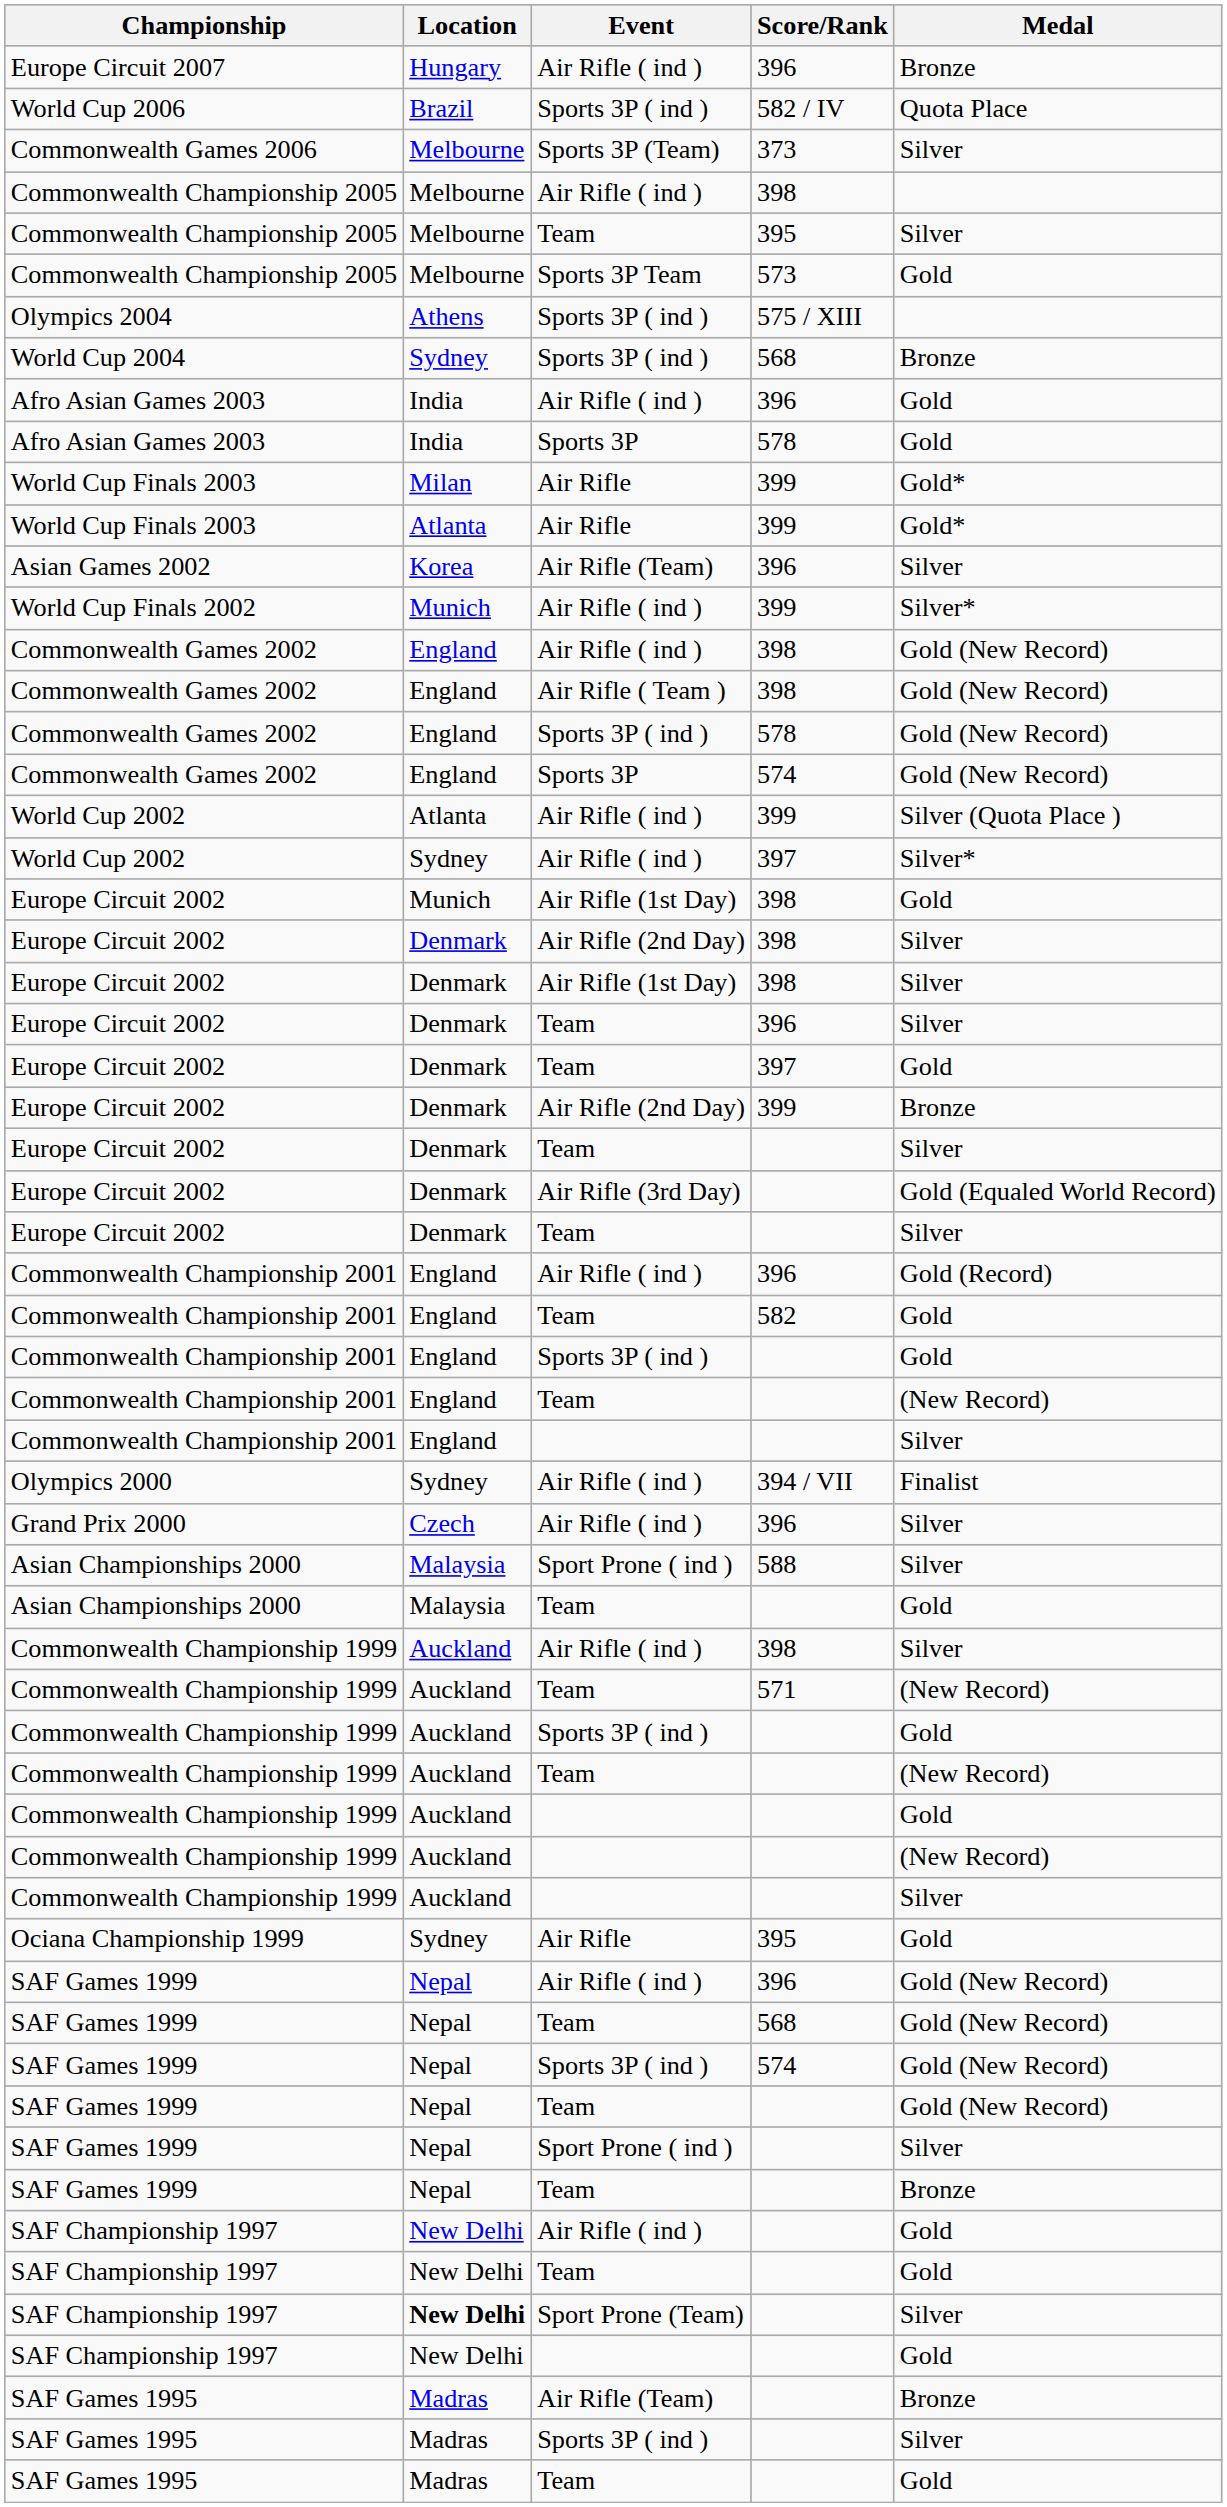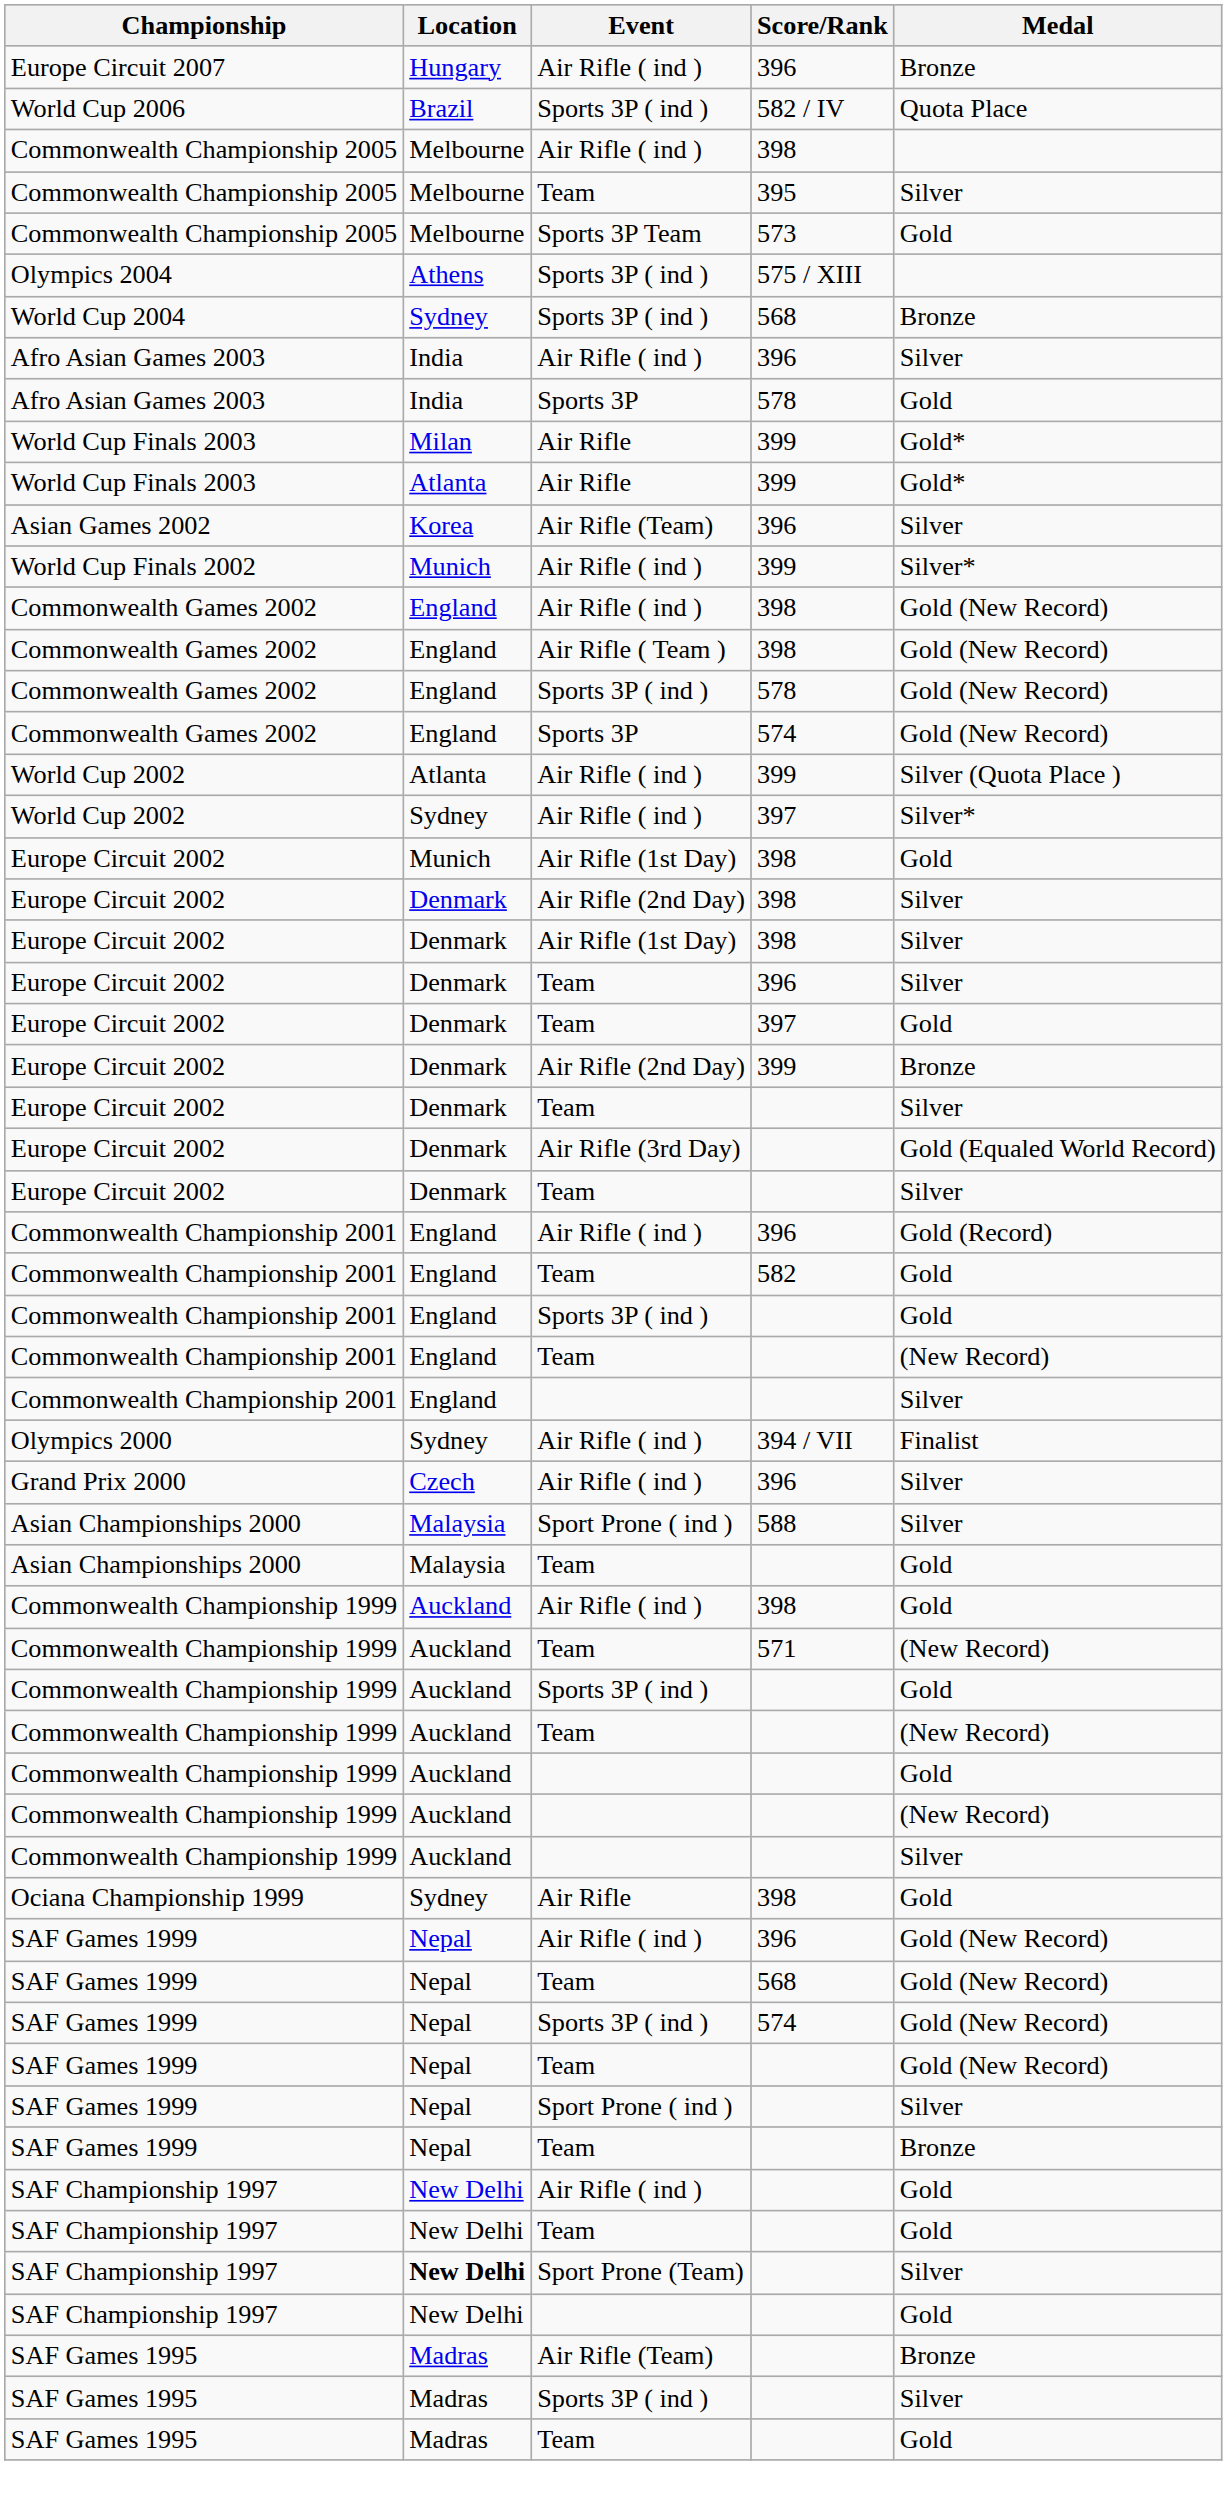 <table class="wikitable">
 <tr>
 <th>Championship</th>
 <th>Location</th>
 <th>Event</th>
 <th>Score/Rank</th>
 <th>Medal</th>
 </tr>
 <tr>
 <td>Europe Circuit 2007</td>
 <td><a href='#'>Hungary</a></td>
 <td>Air Rifle ( ind )</td>
 <td>396</td>
 <td>Bronze</td>
 </tr>
 <tr>
 <td>World Cup 2006</td>
 <td><a href='#'>Brazil</a></td>
 <td>Sports 3P ( ind )</td>
 <td>582 / IV</td>
 <td>Quota Place</td>
-</tr>
-<tr>
-<td>Commonwealth Games 2006</td>
-<td><a href='#'>Melbourne</a></td>
-<td>Sports 3P (Team)</td>
-<td>373</td>
-<td>Silver</td>
 </tr>
 <tr>
 <td>Commonwealth Championship 2005</td>
 <td>Melbourne</td>
 <td>Air Rifle ( ind )</td>
 <td>398</td>
 <td></td>
 </tr>
 <tr>
 <td>Commonwealth Championship 2005</td>
 <td>Melbourne</td>
 <td>Team</td>
 <td>395</td>
 <td>Silver</td>
 </tr>
 <tr>
 <td>Commonwealth Championship 2005</td>
 <td>Melbourne</td>
 <td>Sports 3P Team</td>
 <td>573</td>
 <td>Gold</td>
 </tr>
 <tr>
 <td>Olympics 2004</td>
 <td><a href='#'>Athens</a></td>
 <td>Sports 3P ( ind )</td>
 <td>575 / XIII</td>
 <td></td>
 </tr>
 <tr>
 <td>World Cup 2004</td>
 <td><a href='#'>Sydney</a></td>
 <td>Sports 3P ( ind )</td>
 <td>568</td>
 <td>Bronze</td>
 </tr>
 <tr>
 <td>Afro Asian Games 2003</td>
 <td>India</td>
 <td>Air Rifle ( ind )</td>
 <td>396</td>
-<td>Gold</td>
+<td>Silver</td>
 </tr>
 <tr>
 <td>Afro Asian Games 2003</td>
 <td>India</td>
 <td>Sports 3P</td>
 <td>578</td>
 <td>Gold</td>
 </tr>
 <tr>
 <td>World Cup Finals 2003</td>
 <td><a href='#'>Milan</a></td>
 <td>Air Rifle</td>
 <td>399</td>
 <td>Gold*</td>
 </tr>
 <tr>
 <td>World Cup Finals 2003</td>
 <td><a href='#'>Atlanta</a></td>
 <td>Air Rifle</td>
 <td>399</td>
 <td>Gold*</td>
 </tr>
 <tr>
 <td>Asian Games 2002</td>
 <td><a href='#'>Korea</a></td>
 <td>Air Rifle (Team)</td>
 <td>396</td>
 <td>Silver</td>
 </tr>
 <tr>
 <td>World Cup Finals 2002</td>
 <td><a href='#'>Munich</a></td>
 <td>Air Rifle ( ind )</td>
 <td>399</td>
 <td>Silver*</td>
 </tr>
 <tr>
 <td>Commonwealth Games 2002</td>
 <td><a href='#'>England</a></td>
 <td>Air Rifle ( ind )</td>
 <td>398</td>
 <td>Gold (New Record)</td>
 </tr>
 <tr>
 <td>Commonwealth Games 2002</td>
 <td>England</td>
 <td>Air Rifle ( Team )</td>
 <td>398</td>
 <td>Gold (New Record)</td>
 </tr>
 <tr>
 <td>Commonwealth Games 2002</td>
 <td>England</td>
 <td>Sports 3P ( ind )</td>
 <td>578</td>
 <td>Gold (New Record)</td>
 </tr>
 <tr>
 <td>Commonwealth Games 2002</td>
 <td>England</td>
 <td>Sports 3P</td>
 <td>574</td>
 <td>Gold (New Record)</td>
 </tr>
 <tr>
 <td>World Cup 2002</td>
 <td>Atlanta</td>
 <td>Air Rifle ( ind )</td>
 <td>399</td>
 <td>Silver (Quota Place )</td>
 </tr>
 <tr>
 <td>World Cup 2002</td>
 <td>Sydney</td>
 <td>Air Rifle ( ind )</td>
 <td>397</td>
 <td>Silver*</td>
 </tr>
 <tr>
 <td>Europe Circuit 2002</td>
 <td>Munich</td>
 <td>Air Rifle (1st Day)</td>
 <td>398</td>
 <td>Gold</td>
 </tr>
 <tr>
 <td>Europe Circuit 2002</td>
 <td><a href='#'>Denmark</a></td>
 <td>Air Rifle (2nd Day)</td>
 <td>398</td>
 <td>Silver</td>
 </tr>
 <tr>
 <td>Europe Circuit 2002</td>
 <td>Denmark</td>
 <td>Air Rifle (1st Day)</td>
 <td>398</td>
 <td>Silver</td>
 </tr>
 <tr>
 <td>Europe Circuit 2002</td>
 <td>Denmark</td>
 <td>Team</td>
 <td>396</td>
 <td>Silver</td>
 </tr>
 <tr>
 <td>Europe Circuit 2002</td>
 <td>Denmark</td>
 <td>Team</td>
 <td>397</td>
 <td>Gold</td>
 </tr>
 <tr>
 <td>Europe Circuit 2002</td>
 <td>Denmark</td>
 <td>Air Rifle (2nd Day)</td>
 <td>399</td>
 <td>Bronze</td>
 </tr>
 <tr>
 <td>Europe Circuit 2002</td>
 <td>Denmark</td>
 <td>Team</td>
 <td></td>
 <td>Silver</td>
 </tr>
 <tr>
 <td>Europe Circuit 2002</td>
 <td>Denmark</td>
 <td>Air Rifle (3rd Day)</td>
 <td></td>
 <td>Gold (Equaled World Record)</td>
 </tr>
 <tr>
 <td>Europe Circuit 2002</td>
 <td>Denmark</td>
 <td>Team</td>
 <td></td>
 <td>Silver</td>
 </tr>
 <tr>
 <td>Commonwealth Championship 2001</td>
 <td>England</td>
 <td>Air Rifle ( ind )</td>
 <td>396</td>
 <td>Gold (Record)</td>
 </tr>
 <tr>
 <td>Commonwealth Championship 2001</td>
 <td>England</td>
 <td>Team</td>
 <td>582</td>
 <td>Gold</td>
 </tr>
 <tr>
 <td>Commonwealth Championship 2001</td>
 <td>England</td>
 <td>Sports 3P ( ind )</td>
 <td></td>
 <td>Gold</td>
 </tr>
 <tr>
 <td>Commonwealth Championship 2001</td>
 <td>England</td>
 <td>Team</td>
 <td></td>
 <td>(New Record)</td>
 </tr>
 <tr>
 <td>Commonwealth Championship 2001</td>
 <td>England</td>
 <td></td>
 <td></td>
 <td>Silver</td>
 </tr>
 <tr>
 <td>Olympics 2000</td>
 <td>Sydney</td>
 <td>Air Rifle ( ind )</td>
 <td>394 / VII</td>
 <td>Finalist</td>
 </tr>
 <tr>
 <td>Grand Prix 2000</td>
 <td><a href='#'>Czech</a></td>
 <td>Air Rifle ( ind )</td>
 <td>396</td>
 <td>Silver</td>
 </tr>
 <tr>
 <td>Asian Championships 2000</td>
 <td><a href='#'>Malaysia</a></td>
 <td>Sport Prone ( ind )</td>
 <td>588</td>
 <td>Silver</td>
 </tr>
 <tr>
 <td>Asian Championships 2000</td>
 <td>Malaysia</td>
 <td>Team</td>
 <td></td>
 <td>Gold</td>
 </tr>
 <tr>
 <td>Commonwealth Championship 1999</td>
 <td><a href='#'>Auckland</a></td>
 <td>Air Rifle ( ind )</td>
 <td>398</td>
-<td>Silver</td>
+<td>Gold</td>
 </tr>
 <tr>
 <td>Commonwealth Championship 1999</td>
 <td>Auckland</td>
 <td>Team</td>
 <td>571</td>
 <td>(New Record)</td>
 </tr>
 <tr>
 <td>Commonwealth Championship 1999</td>
 <td>Auckland</td>
 <td>Sports 3P ( ind )</td>
 <td></td>
 <td>Gold</td>
 </tr>
 <tr>
 <td>Commonwealth Championship 1999</td>
 <td>Auckland</td>
 <td>Team</td>
 <td></td>
 <td>(New Record)</td>
 </tr>
 <tr>
 <td>Commonwealth Championship 1999</td>
 <td>Auckland</td>
 <td></td>
 <td></td>
 <td>Gold</td>
 </tr>
 <tr>
 <td>Commonwealth Championship 1999</td>
 <td>Auckland</td>
 <td></td>
 <td></td>
 <td>(New Record)</td>
 </tr>
 <tr>
 <td>Commonwealth Championship 1999</td>
 <td>Auckland</td>
 <td></td>
 <td></td>
 <td>Silver</td>
 </tr>
 <tr>
 <td>Ociana Championship 1999</td>
 <td>Sydney</td>
 <td>Air Rifle</td>
-<td>395</td>
+<td>398</td>
 <td>Gold</td>
 </tr>
 <tr>
 <td>SAF Games 1999</td>
 <td><a href='#'>Nepal</a></td>
 <td>Air Rifle ( ind )</td>
 <td>396</td>
 <td>Gold (New Record)</td>
 </tr>
 <tr>
 <td>SAF Games 1999</td>
 <td>Nepal</td>
 <td>Team</td>
 <td>568</td>
 <td>Gold (New Record)</td>
 </tr>
 <tr>
 <td>SAF Games 1999</td>
 <td>Nepal</td>
 <td>Sports 3P ( ind )</td>
 <td>574</td>
 <td>Gold (New Record)</td>
 </tr>
 <tr>
 <td>SAF Games 1999</td>
 <td>Nepal</td>
 <td>Team</td>
 <td></td>
 <td>Gold (New Record)</td>
 </tr>
 <tr>
 <td>SAF Games 1999</td>
 <td>Nepal</td>
 <td>Sport Prone ( ind )</td>
 <td></td>
 <td>Silver</td>
 </tr>
 <tr>
 <td>SAF Games 1999</td>
 <td>Nepal</td>
 <td>Team</td>
 <td></td>
 <td>Bronze</td>
 </tr>
 <tr>
 <td>SAF Championship 1997</td>
 <td><a href='#'>New Delhi</a></td>
 <td>Air Rifle ( ind )</td>
 <td></td>
 <td>Gold</td>
 </tr>
 <tr>
 <td>SAF Championship 1997</td>
 <td>New Delhi</td>
 <td>Team</td>
 <td></td>
 <td>Gold</td>
 </tr>
 <tr>
 <td>SAF Championship 1997</td>
 <td><strong>New Delhi</strong></td>
 <td>Sport Prone (Team)</td>
 <td></td>
 <td>Silver</td>
 </tr>
 <tr>
 <td>SAF Championship 1997</td>
 <td>New Delhi</td>
 <td></td>
 <td></td>
 <td>Gold</td>
 </tr>
 <tr>
 <td>SAF Games 1995</td>
 <td><a href='#'>Madras</a></td>
 <td>Air Rifle (Team)</td>
 <td></td>
 <td>Bronze</td>
 </tr>
 <tr>
 <td>SAF Games 1995</td>
 <td>Madras</td>
 <td>Sports 3P ( ind )</td>
 <td></td>
 <td>Silver</td>
 </tr>
 <tr>
 <td>SAF Games 1995</td>
 <td>Madras</td>
 <td>Team</td>
 <td></td>
 <td>Gold</td>
 </tr>
 </table>
